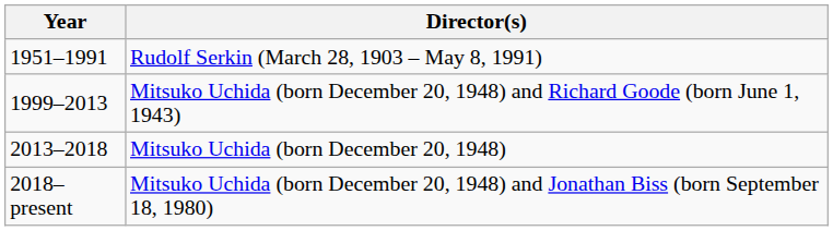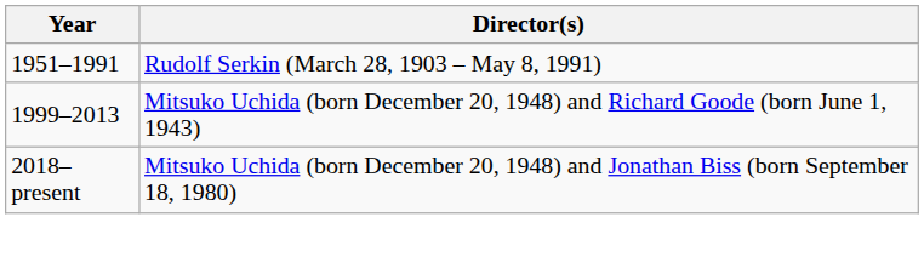 <table class="wikitable">
 <tr>
 <th>Year</th>
 <th>Director(s)</th>
 </tr>
 <tr>
 <td>1951–1991</td>
 <td><a href='#'>Rudolf Serkin</a> (March 28, 1903 – May 8, 1991)</td>
 </tr>
 <tr>
 <td>1999–2013</td>
 <td><a href='#'>Mitsuko Uchida</a> (born December 20, 1948) and <a href='#'>Richard Goode</a> (born June 1, 1943)</td>
 </tr>
 <tr>
-<td>2013–2018</td>
-<td><a href='#'>Mitsuko Uchida</a> (born December 20, 1948)</td>
-</tr>
-<tr>
 <td>2018–present</td>
 <td><a href='#'>Mitsuko Uchida</a> (born December 20, 1948) and <a href='#'>Jonathan Biss</a> (born September 18, 1980)</td>
 </tr>
 </table>
